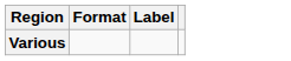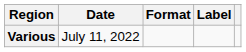 <table class="wikitable plainrowheaders">
 <tr>
 <th>Region</th>
+<th>Date</th>
 <th>Format</th>
 <th>Label</th>
 <th></th>
 </tr>
 <tr>
 <th scope="row">Various</th>
+<td>July 11, 2022</td>
 <td></td>
 <td></td>
 <td></td>
 </tr>
 </table>
